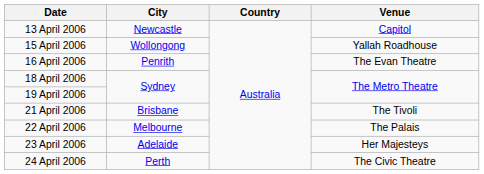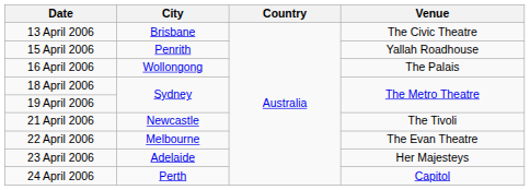 <table class="wikitable" style="text-align:center;">
 <tr>
 <th style="width:150px;">Date</th>
 <th style="width:150px;">City</th>
 <th style="width:150px;">Country</th>
 <th style="width:250px;">Venue</th>
 </tr>
 <tr>
 <td>13 April 2006</td>
-<td><a href='#'>Newcastle</a></td>
+<td><a href='#'>Brisbane</a></td>
 <td rowspan="9"><a href='#'>Australia</a></td>
-<td><a href='#'>Capitol</a></td>
+<td>The Civic Theatre</td>
 </tr>
 <tr>
 <td>15 April 2006</td>
-<td><a href='#'>Wollongong</a></td>
+<td><a href='#'>Penrith</a></td>
 <td>Yallah Roadhouse</td>
 </tr>
 <tr>
 <td>16 April 2006</td>
-<td><a href='#'>Penrith</a></td>
-<td>The Evan Theatre</td>
+<td><a href='#'>Wollongong</a></td>
+<td>The Palais</td>
 </tr>
 <tr>
 <td>18 April 2006</td>
 <td rowspan="2"><a href='#'>Sydney</a></td>
 <td rowspan="2"><a href='#'>The Metro Theatre</a></td>
 </tr>
 <tr>
 <td>19 April 2006</td>
 </tr>
 <tr>
 <td>21 April 2006</td>
-<td><a href='#'>Brisbane</a></td>
+<td><a href='#'>Newcastle</a></td>
 <td>The Tivoli</td>
 </tr>
 <tr>
 <td>22 April 2006</td>
 <td><a href='#'>Melbourne</a></td>
-<td>The Palais</td>
+<td>The Evan Theatre</td>
 </tr>
 <tr>
 <td>23 April 2006</td>
 <td><a href='#'>Adelaide</a></td>
 <td>Her Majesteys</td>
 </tr>
 <tr>
 <td>24 April 2006</td>
 <td><a href='#'>Perth</a></td>
-<td>The Civic Theatre</td>
+<td><a href='#'>Capitol</a></td>
 </tr>
 </table>
